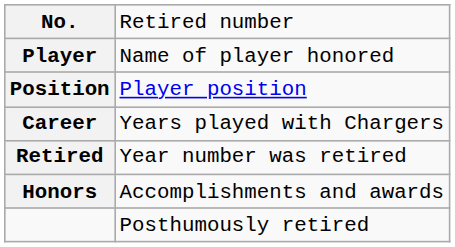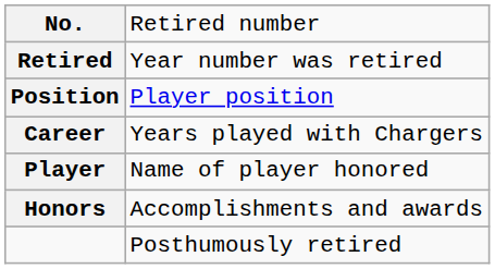 <table class="wikitable" border="1">
 <tr>
 <th scope="row">No.</th>
 <td>Retired number</td>
 </tr>
 <tr>
-<th scope="row">Player</th>
-<td>Name of player honored</td>
+<th scope="row">Retired</th>
+<td>Year number was retired</td>
 </tr>
 <tr>
 <th scope="row">Position</th>
 <td><a href='#'>Player position</a></td>
 </tr>
 <tr>
 <th scope="row">Career</th>
 <td>Years played with Chargers</td>
 </tr>
 <tr>
-<th scope="row">Retired</th>
-<td>Year number was retired</td>
+<th scope="row">Player</th>
+<td>Name of player honored</td>
 </tr>
 <tr>
 <th scope="row">Honors</th>
 <td>Accomplishments and awards</td>
 </tr>
 <tr>
 <td></td>
 <td>Posthumously retired</td>
 </tr>
 </table>
